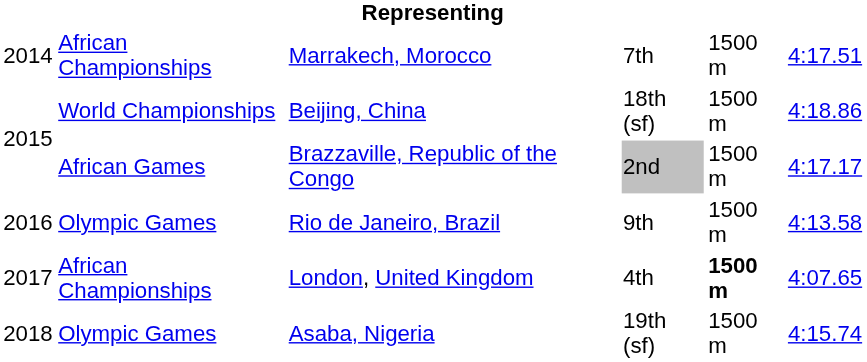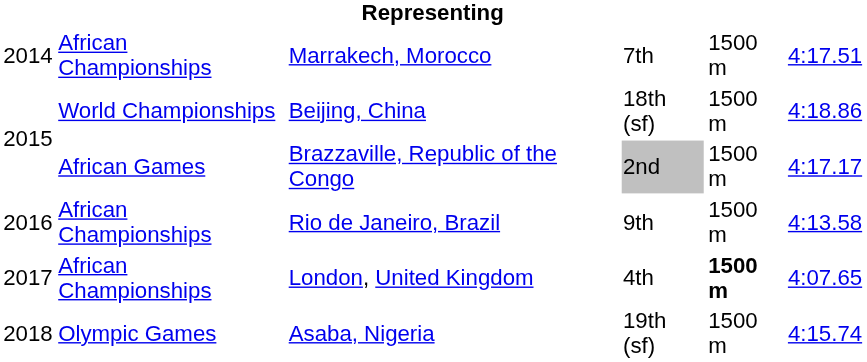 <table>
 <tr>
 <th colspan="6">Representing </th>
 </tr>
 <tr>
 <td>2014</td>
 <td><a href='#'>African Championships</a></td>
 <td><a href='#'>Marrakech, Morocco</a></td>
 <td>7th</td>
 <td>1500 m</td>
 <td><a href='#'>4:17.51</a></td>
 </tr>
 <tr>
 <td rowspan=2>2015</td>
 <td><a href='#'>World Championships</a></td>
 <td><a href='#'>Beijing, China</a></td>
 <td>18th (sf)</td>
 <td>1500 m</td>
 <td><a href='#'>4:18.86</a></td>
 </tr>
 <tr>
 <td><a href='#'>African Games</a></td>
 <td><a href='#'>Brazzaville, Republic of the Congo</a></td>
 <td bgcolor=silver>2nd</td>
 <td>1500 m</td>
 <td><a href='#'>4:17.17</a></td>
 </tr>
 <tr>
 <td>2016</td>
-<td><a href='#'>Olympic Games</a></td>
+<td><a href='#'>African Championships</a></td>
 <td><a href='#'>Rio de Janeiro, Brazil</a></td>
 <td>9th</td>
 <td>1500 m</td>
 <td><a href='#'>4:13.58</a></td>
 </tr>
 <tr>
 <td>2017</td>
 <td><a href='#'>African Championships</a></td>
 <td><a href='#'>London</a>, <a href='#'>United Kingdom</a></td>
 <td>4th</td>
 <td><strong>1500 m</strong></td>
 <td><a href='#'>4:07.65</a></td>
 </tr>
 <tr>
 <td>2018</td>
 <td><a href='#'>Olympic Games</a></td>
 <td><a href='#'>Asaba, Nigeria</a></td>
 <td>19th (sf)</td>
 <td>1500 m</td>
 <td><a href='#'>4:15.74</a></td>
 </tr>
 </table>
